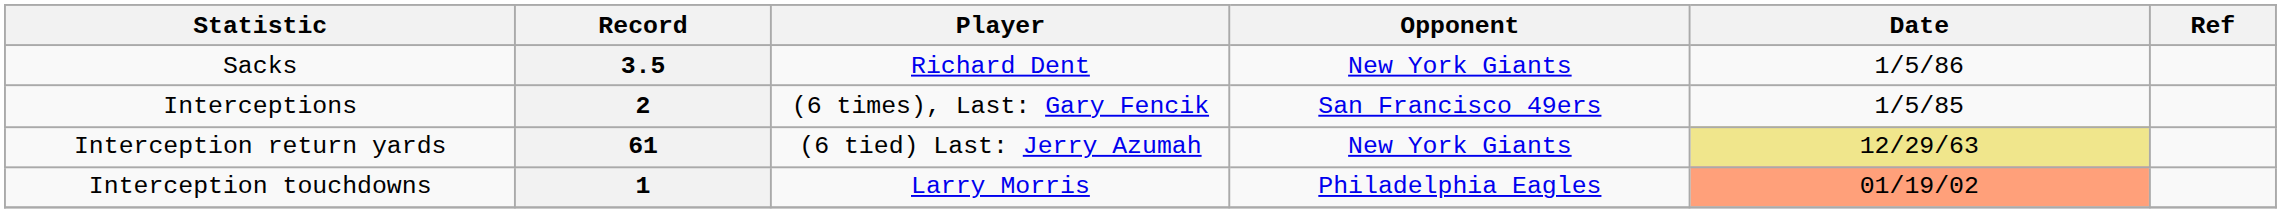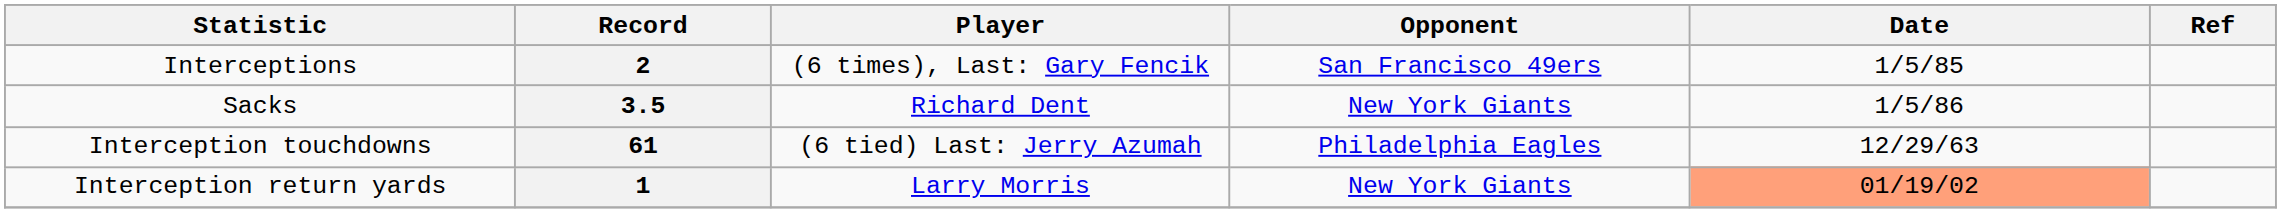 <table class="sortable wikitable" style="text-align:center" width="60%">
 <tr>
 <th scope="col" width=20%>Statistic</th>
 <th scope="col" width=10% class="unsortable">Record</th>
 <th scope="col" width=18%>Player</th>
 <th scope="col" width=18%>Opponent</th>
 <th scope="col" width=18%>Date</th>
 <th scope="col" width=5% class="unsortable">Ref</th>
 </tr>
 <tr>
+<td>Interceptions</td>
+<th>2</th>
+<td>(6 times), Last: <a href='#'>Gary Fencik</a></td>
+<td><a href='#'>San Francisco 49ers</a></td>
+<td>1/5/85</td>
+<td></td>
+</tr>
+<tr>
 <td>Sacks</td>
 <th>3.5</th>
 <td><a href='#'>Richard Dent</a></td>
 <td><a href='#'>New York Giants</a></td>
 <td>1/5/86</td>
 <td></td>
 </tr>
 <tr>
-<td>Interceptions</td>
-<th>2</th>
-<td>(6 times), Last: <a href='#'>Gary Fencik</a></td>
-<td><a href='#'>San Francisco 49ers</a></td>
-<td>1/5/85</td>
+<td>Interception touchdowns</td>
+<th>61</th>
+<td>(6 tied) Last: <a href='#'>Jerry Azumah</a></td>
+<td><a href='#'>Philadelphia Eagles</a></td>
+<td>12/29/63</td>
 <td></td>
 </tr>
 <tr>
 <td>Interception return yards</td>
-<th>61</th>
-<td>(6 tied) Last: <a href='#'>Jerry Azumah</a></td>
-<td><a href='#'>New York Giants</a></td>
-<td style="background: khaki;">12/29/63</td>
-<td></td>
-</tr>
-<tr>
-<td>Interception touchdowns</td>
 <th>1</th>
 <td><a href='#'>Larry Morris</a></td>
-<td><a href='#'>Philadelphia Eagles</a></td>
+<td><a href='#'>New York Giants</a></td>
 <td style="background: lightsalmon;">01/19/02</td>
 <td></td>
 </tr>
 <tr>
 </tr>
 </table>
